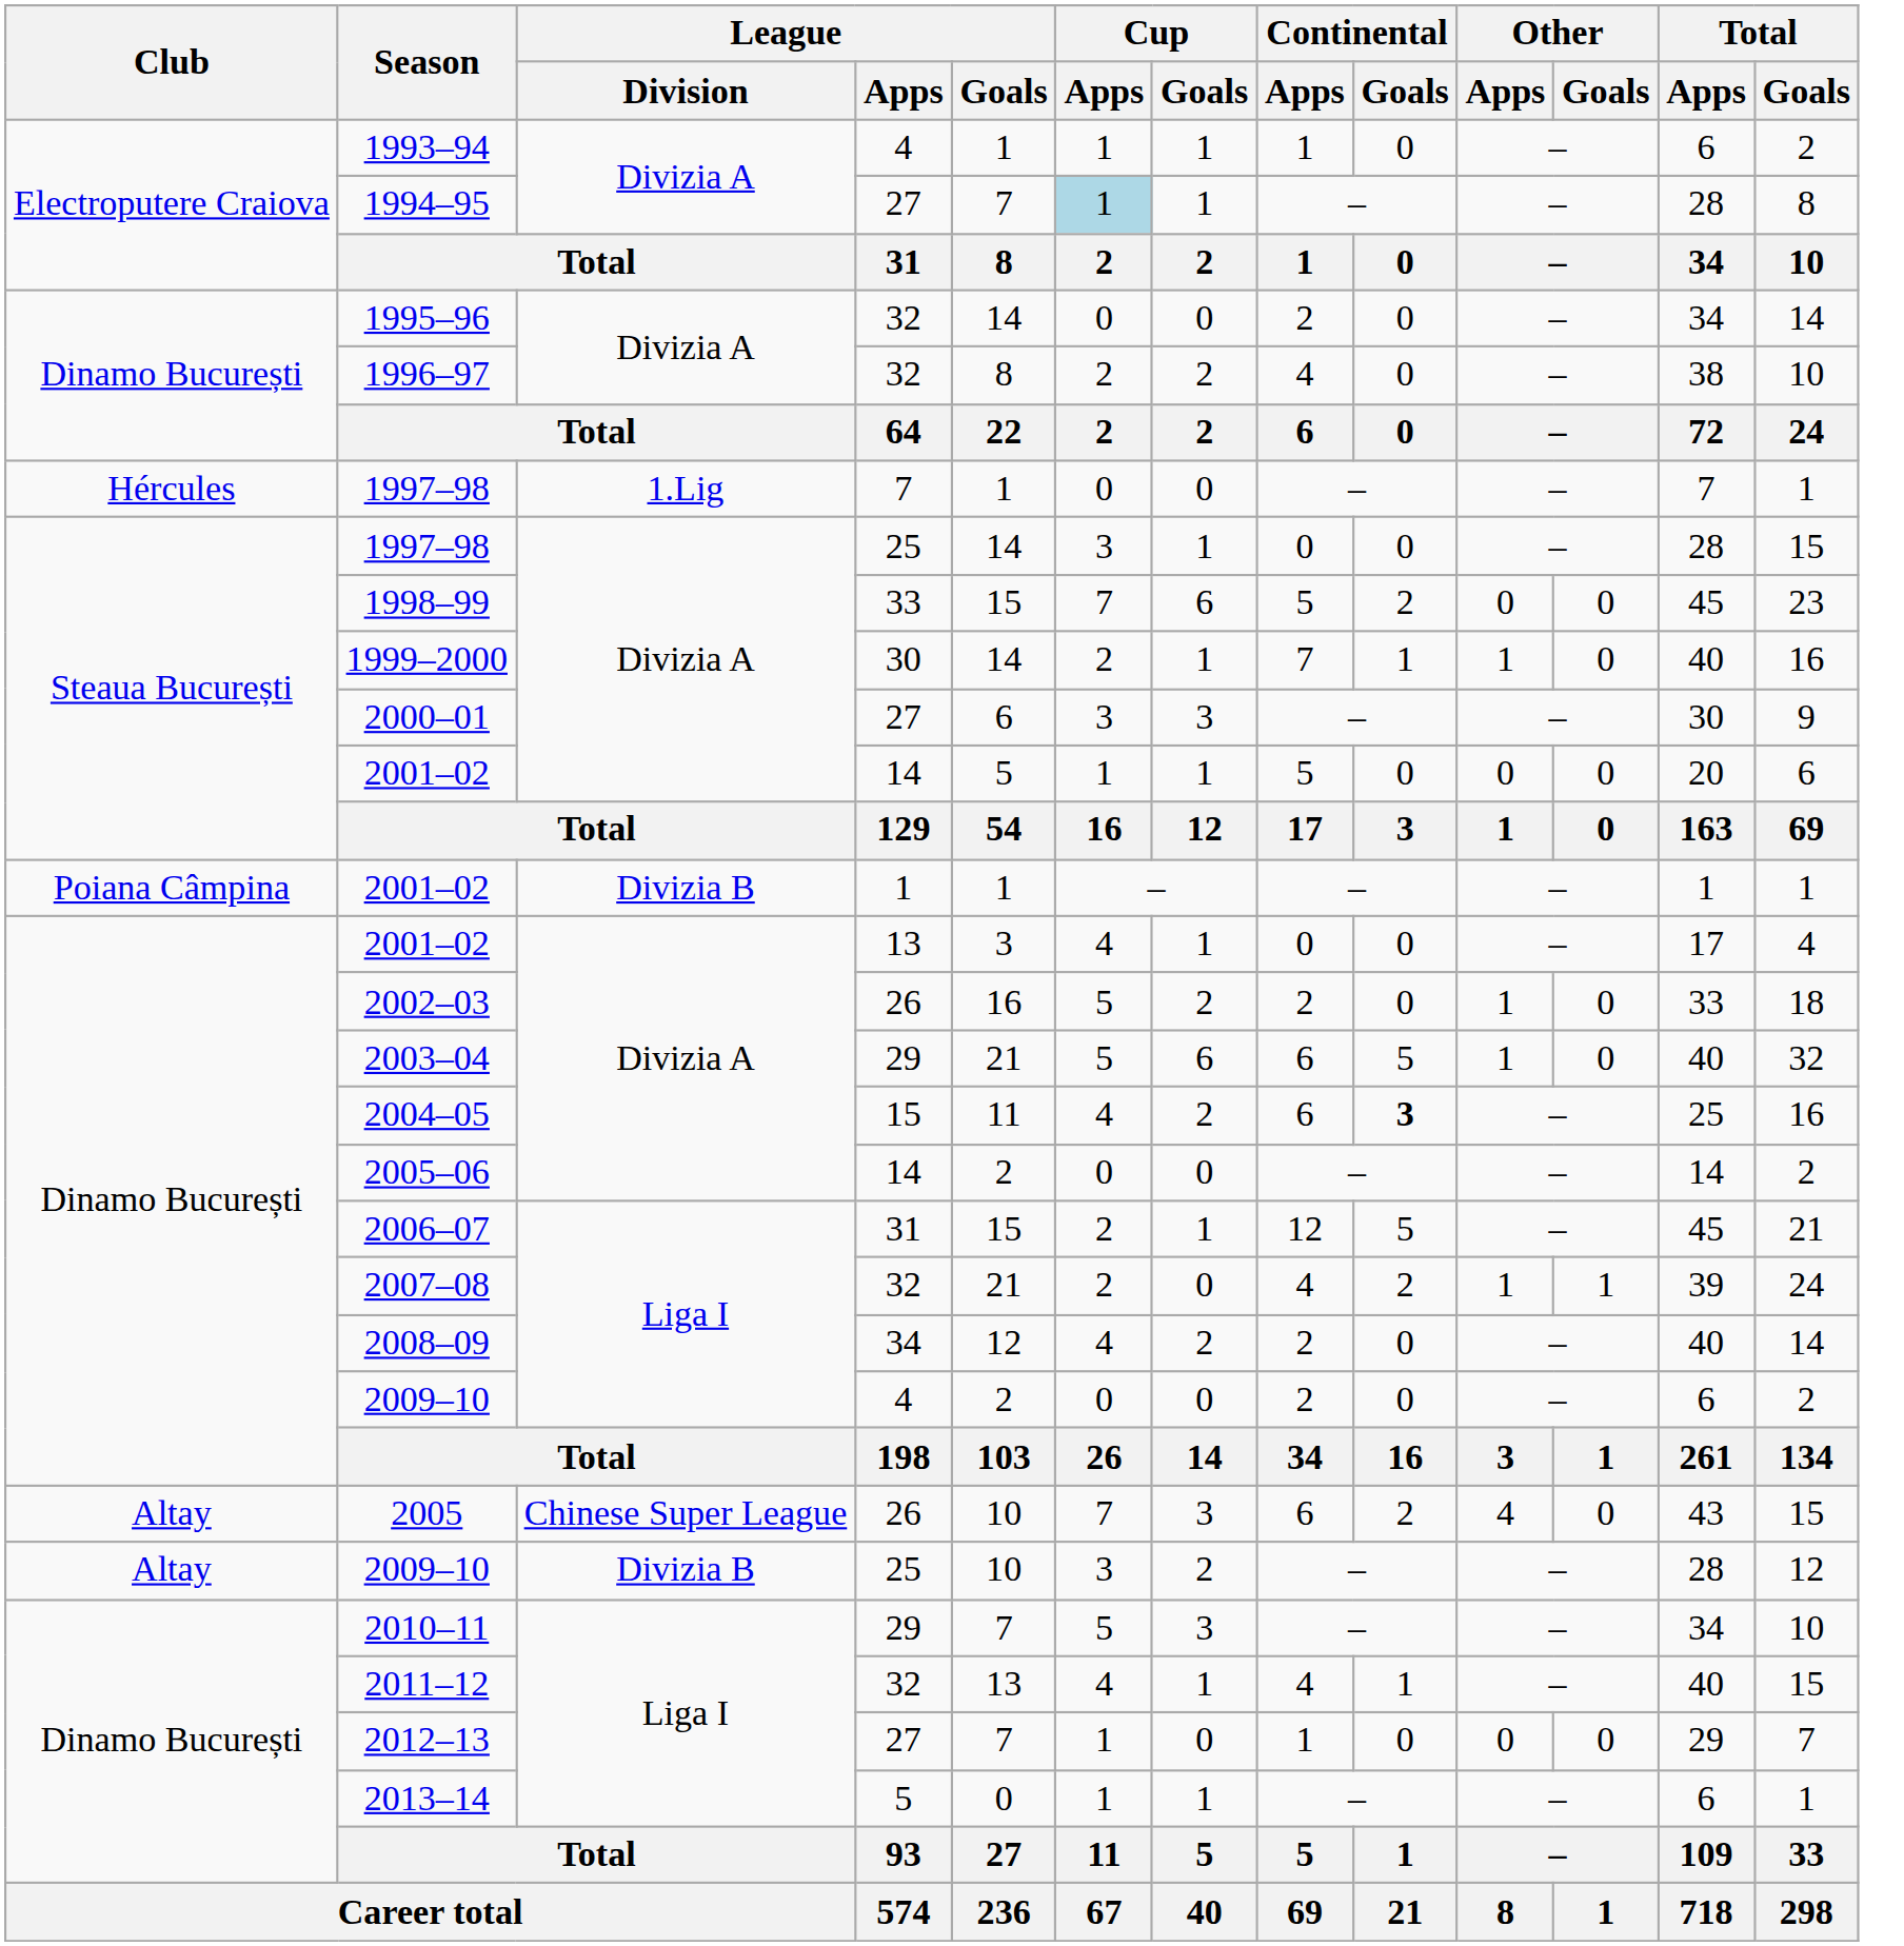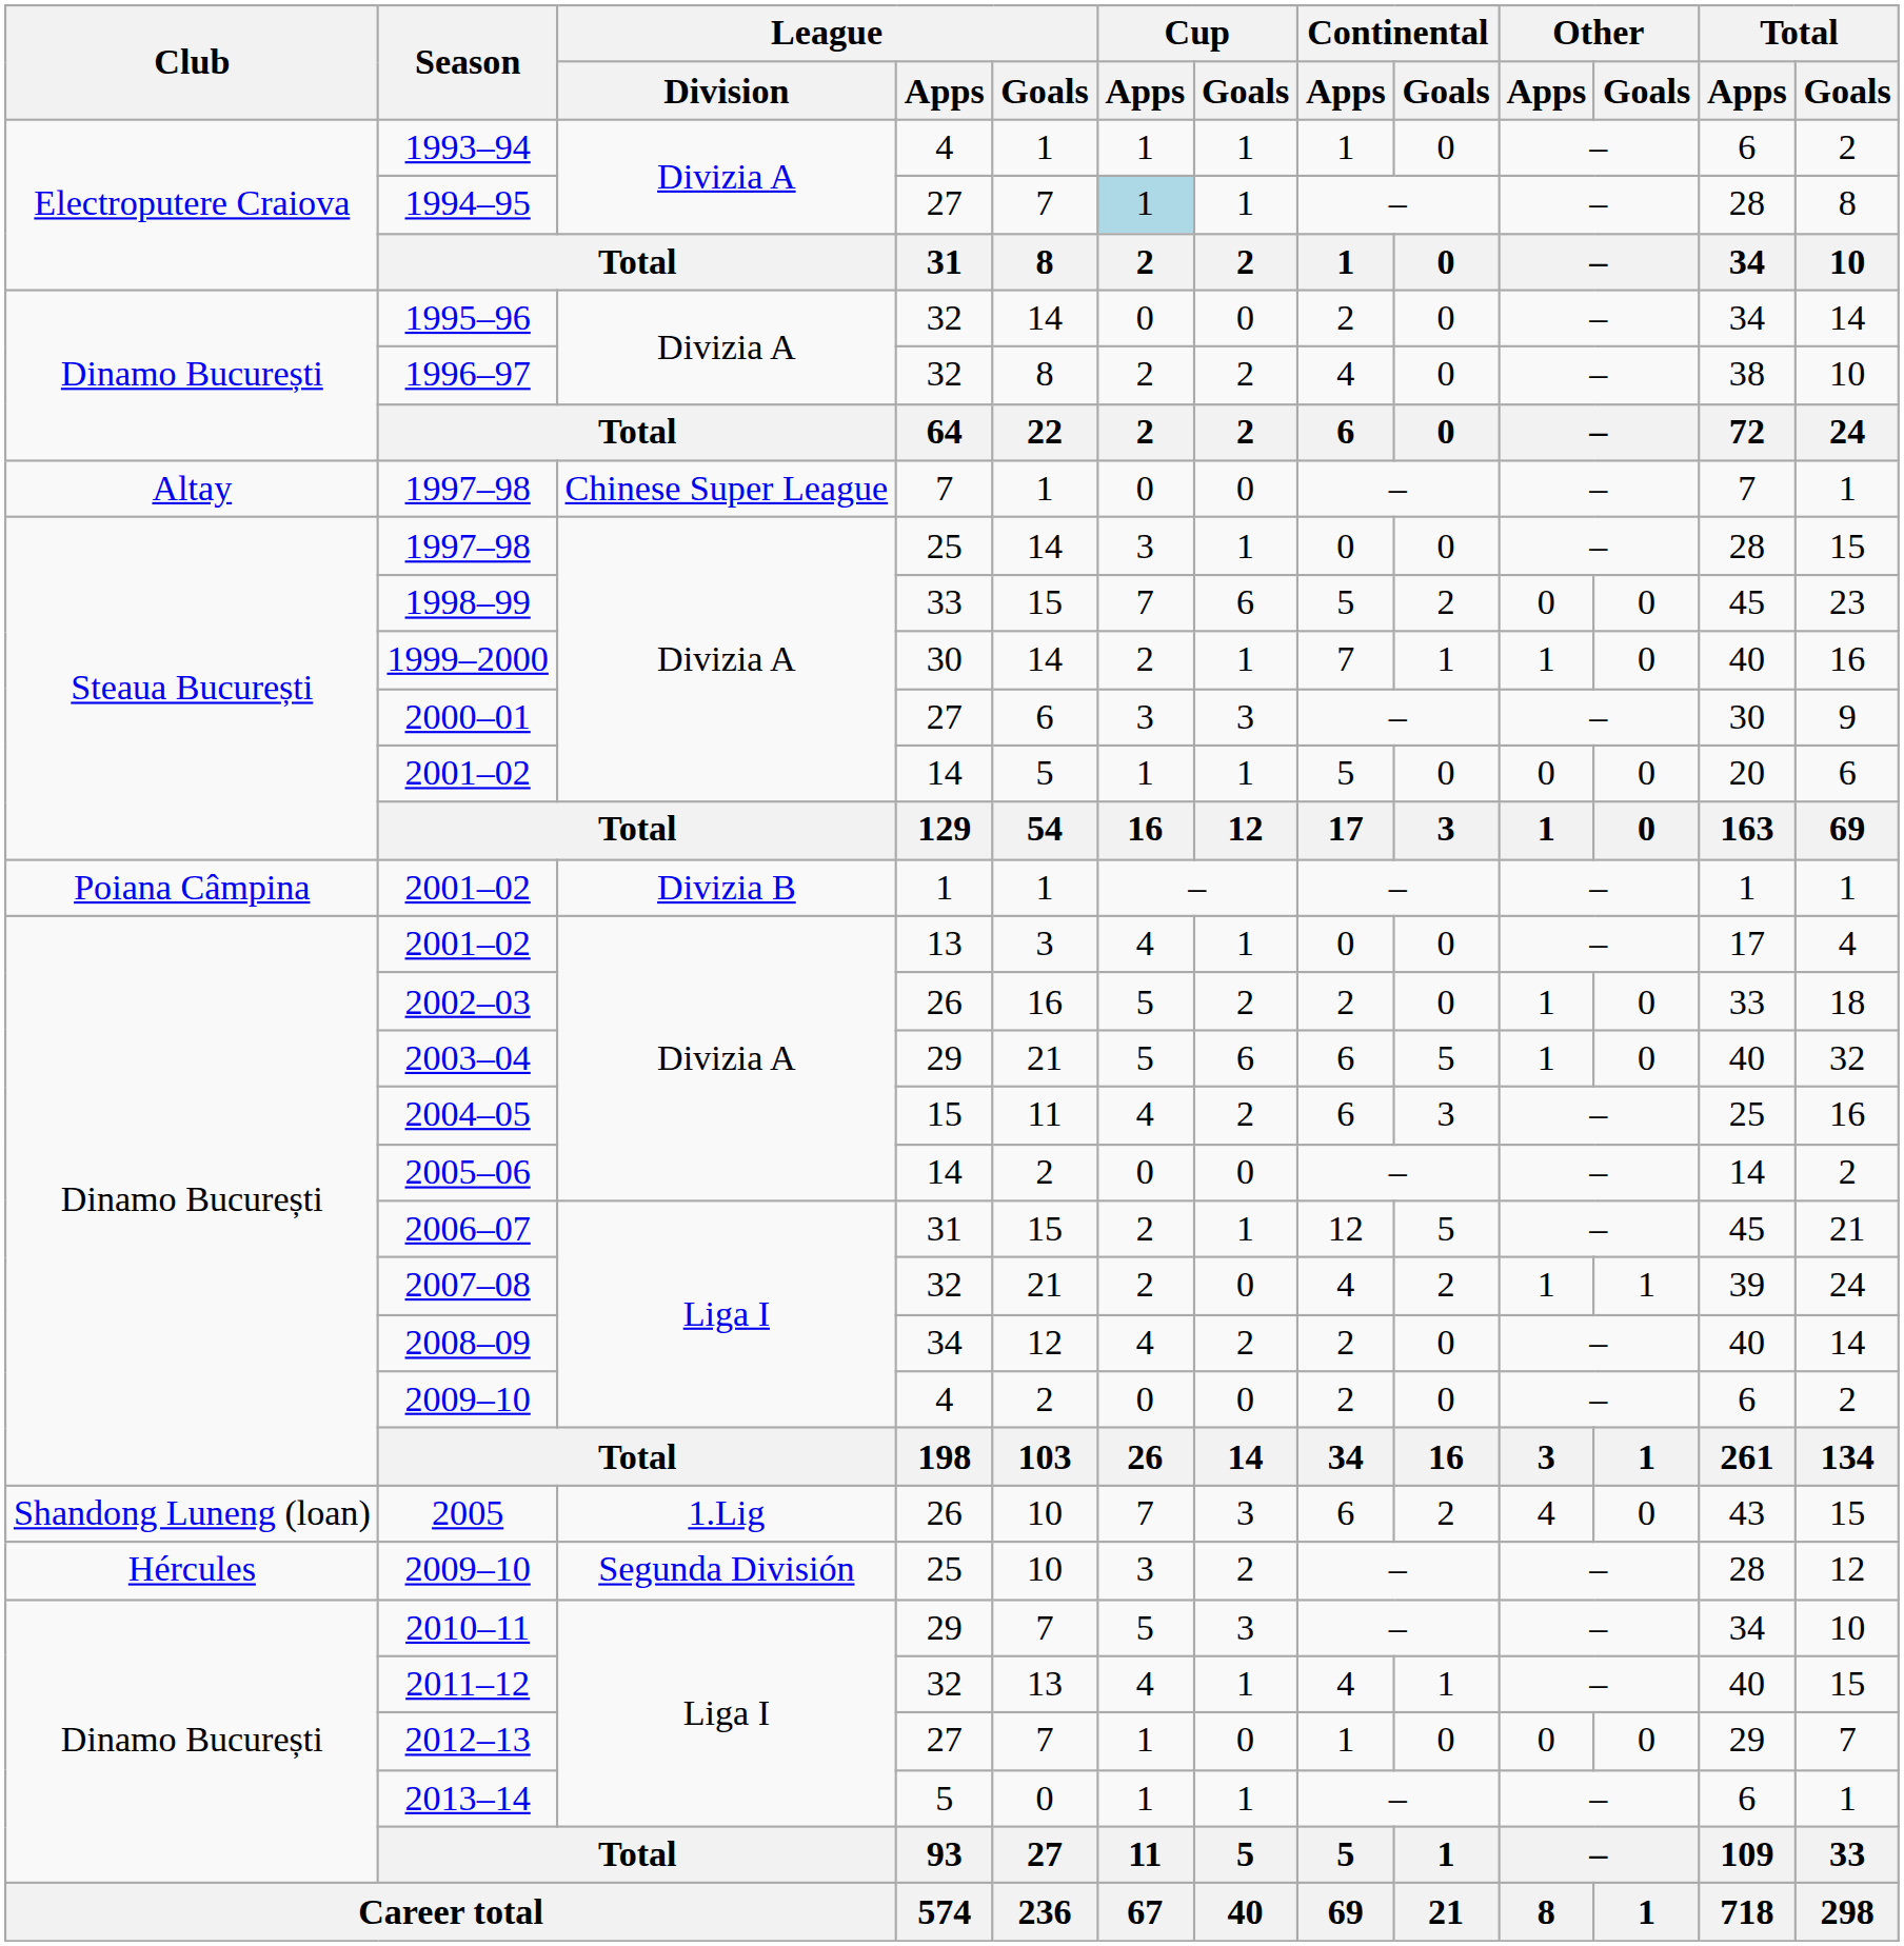 <table class="wikitable" style="text-align:center">
 <tr>
 <th rowspan="2">Club</th>
 <th rowspan="2">Season</th>
 <th colspan="3">League</th>
 <th colspan="2">Cup</th>
 <th colspan="2">Continental</th>
 <th colspan="2">Other</th>
 <th colspan="2">Total</th>
 </tr>
 <tr>
 <th>Division</th>
 <th>Apps</th>
 <th>Goals</th>
 <th>Apps</th>
 <th>Goals</th>
 <th>Apps</th>
 <th>Goals</th>
 <th>Apps</th>
 <th>Goals</th>
 <th>Apps</th>
 <th>Goals</th>
 </tr>
 <tr>
 <td rowspan="3"><a href='#'>Electroputere Craiova</a></td>
 <td><a href='#'>1993–94</a></td>
 <td rowspan="2"><a href='#'>Divizia A</a></td>
 <td>4</td>
 <td>1</td>
 <td>1</td>
 <td>1</td>
 <td>1</td>
 <td>0</td>
 <td colspan="2">–</td>
 <td>6</td>
 <td>2</td>
 </tr>
 <tr>
 <td><a href='#'>1994–95</a></td>
 <td>27</td>
 <td>7</td>
 <td style="background: lightblue;">1</td>
 <td>1</td>
 <td colspan="2">–</td>
 <td colspan="2">–</td>
 <td>28</td>
 <td>8</td>
 </tr>
 <tr>
 <th colspan="2">Total</th>
 <th>31</th>
 <th>8</th>
 <th>2</th>
 <th>2</th>
 <th>1</th>
 <th>0</th>
 <th colspan="2">–</th>
 <th>34</th>
 <th>10</th>
 </tr>
 <tr>
 <td rowspan="3"><a href='#'>Dinamo București</a></td>
 <td><a href='#'>1995–96</a></td>
 <td rowspan="2">Divizia A</td>
 <td>32</td>
 <td>14</td>
 <td>0</td>
 <td>0</td>
 <td>2</td>
 <td>0</td>
 <td colspan="2">–</td>
 <td>34</td>
 <td>14</td>
 </tr>
 <tr>
 <td><a href='#'>1996–97</a></td>
 <td>32</td>
 <td>8</td>
 <td>2</td>
 <td>2</td>
 <td>4</td>
 <td>0</td>
 <td colspan="2">–</td>
 <td>38</td>
 <td>10</td>
 </tr>
 <tr>
 <th colspan="2">Total</th>
 <th>64</th>
 <th>22</th>
 <th>2</th>
 <th>2</th>
 <th>6</th>
 <th>0</th>
 <th colspan="2">–</th>
 <th>72</th>
 <th>24</th>
 </tr>
 <tr>
-<td><a href='#'>Hércules</a></td>
+<td><a href='#'>Altay</a></td>
 <td><a href='#'>1997–98</a></td>
-<td><a href='#'>1.Lig</a></td>
+<td><a href='#'>Chinese Super League</a></td>
 <td>7</td>
 <td>1</td>
 <td>0</td>
 <td>0</td>
 <td colspan="2">–</td>
 <td colspan="2">–</td>
 <td>7</td>
 <td>1</td>
 </tr>
 <tr>
 <td rowspan="6"><a href='#'>Steaua București</a></td>
 <td><a href='#'>1997–98</a></td>
 <td rowspan="5">Divizia A</td>
 <td>25</td>
 <td>14</td>
 <td>3</td>
 <td>1</td>
 <td>0</td>
 <td>0</td>
 <td colspan="2">–</td>
 <td>28</td>
 <td>15</td>
 </tr>
 <tr>
 <td><a href='#'>1998–99</a></td>
 <td>33</td>
 <td>15</td>
 <td>7</td>
 <td>6</td>
 <td>5</td>
 <td>2</td>
 <td>0</td>
 <td>0</td>
 <td>45</td>
 <td>23</td>
 </tr>
 <tr>
 <td><a href='#'>1999–2000</a></td>
 <td>30</td>
 <td>14</td>
 <td>2</td>
 <td>1</td>
 <td>7</td>
 <td>1</td>
 <td>1</td>
 <td>0</td>
 <td>40</td>
 <td>16</td>
 </tr>
 <tr>
 <td><a href='#'>2000–01</a></td>
 <td>27</td>
 <td>6</td>
 <td>3</td>
 <td>3</td>
 <td colspan="2">–</td>
 <td colspan="2">–</td>
 <td>30</td>
 <td>9</td>
 </tr>
 <tr>
 <td><a href='#'>2001–02</a></td>
 <td>14</td>
 <td>5</td>
 <td>1</td>
 <td>1</td>
 <td>5</td>
 <td>0</td>
 <td>0</td>
 <td>0</td>
 <td>20</td>
 <td>6</td>
 </tr>
 <tr>
 <th colspan="2">Total</th>
 <th>129</th>
 <th>54</th>
 <th>16</th>
 <th>12</th>
 <th>17</th>
 <th>3</th>
 <th>1</th>
 <th>0</th>
 <th>163</th>
 <th>69</th>
 </tr>
 <tr>
 <td><a href='#'>Poiana Câmpina</a></td>
 <td><a href='#'>2001–02</a></td>
 <td><a href='#'>Divizia B</a></td>
 <td>1</td>
 <td>1</td>
 <td colspan="2">–</td>
 <td colspan="2">–</td>
 <td colspan="2">–</td>
 <td>1</td>
 <td>1</td>
 </tr>
 <tr>
 <td rowspan="10">Dinamo București</td>
 <td><a href='#'>2001–02</a></td>
 <td rowspan="5">Divizia A</td>
 <td>13</td>
 <td>3</td>
 <td>4</td>
 <td>1</td>
 <td>0</td>
 <td>0</td>
 <td colspan="2">–</td>
 <td>17</td>
 <td>4</td>
 </tr>
 <tr>
 <td><a href='#'>2002–03</a></td>
 <td>26</td>
 <td>16</td>
 <td>5</td>
 <td>2</td>
 <td>2</td>
 <td>0</td>
 <td>1</td>
 <td>0</td>
 <td>33</td>
 <td>18</td>
 </tr>
 <tr>
 <td><a href='#'>2003–04</a></td>
 <td>29</td>
 <td>21</td>
 <td>5</td>
 <td>6</td>
 <td>6</td>
 <td>5</td>
 <td>1</td>
 <td>0</td>
 <td>40</td>
 <td>32</td>
 </tr>
 <tr>
 <td><a href='#'>2004–05</a></td>
 <td>15</td>
 <td>11</td>
 <td>4</td>
 <td>2</td>
 <td>6</td>
-<td><strong>3</strong></td>
+<td>3</td>
 <td colspan="2">–</td>
 <td>25</td>
 <td>16</td>
 </tr>
 <tr>
 <td><a href='#'>2005–06</a></td>
 <td>14</td>
 <td>2</td>
 <td>0</td>
 <td>0</td>
 <td colspan="2">–</td>
 <td colspan="2">–</td>
 <td>14</td>
 <td>2</td>
 </tr>
 <tr>
 <td><a href='#'>2006–07</a></td>
 <td rowspan="4"><a href='#'>Liga I</a></td>
 <td>31</td>
 <td>15</td>
 <td>2</td>
 <td>1</td>
 <td>12</td>
 <td>5</td>
 <td colspan="2">–</td>
 <td>45</td>
 <td>21</td>
 </tr>
 <tr>
 <td><a href='#'>2007–08</a></td>
 <td>32</td>
 <td>21</td>
 <td>2</td>
 <td>0</td>
 <td>4</td>
 <td>2</td>
 <td>1</td>
 <td>1</td>
 <td>39</td>
 <td>24</td>
 </tr>
 <tr>
 <td><a href='#'>2008–09</a></td>
 <td>34</td>
 <td>12</td>
 <td>4</td>
 <td>2</td>
 <td>2</td>
 <td>0</td>
 <td colspan="2">–</td>
 <td>40</td>
 <td>14</td>
 </tr>
 <tr>
 <td><a href='#'>2009–10</a></td>
 <td>4</td>
 <td>2</td>
 <td>0</td>
 <td>0</td>
 <td>2</td>
 <td>0</td>
 <td colspan="2">–</td>
 <td>6</td>
 <td>2</td>
 </tr>
 <tr>
 <th colspan="2">Total</th>
 <th>198</th>
 <th>103</th>
 <th>26</th>
 <th>14</th>
 <th>34</th>
 <th>16</th>
 <th>3</th>
 <th>1</th>
 <th>261</th>
 <th>134</th>
 </tr>
 <tr>
-<td><a href='#'>Altay</a></td>
+<td><a href='#'>Shandong Luneng</a> (loan)</td>
 <td><a href='#'>2005</a></td>
-<td><a href='#'>Chinese Super League</a></td>
+<td><a href='#'>1.Lig</a></td>
 <td>26</td>
 <td>10</td>
 <td>7</td>
 <td>3</td>
 <td>6</td>
 <td>2</td>
 <td>4</td>
 <td>0</td>
 <td>43</td>
 <td>15</td>
 </tr>
 <tr>
-<td><a href='#'>Altay</a></td>
+<td><a href='#'>Hércules</a></td>
 <td><a href='#'>2009–10</a></td>
-<td><a href='#'>Divizia B</a></td>
+<td><a href='#'>Segunda División</a></td>
 <td>25</td>
 <td>10</td>
 <td>3</td>
 <td>2</td>
 <td colspan="2">–</td>
 <td colspan="2">–</td>
 <td>28</td>
 <td>12</td>
 </tr>
 <tr>
 <td rowspan="5">Dinamo București</td>
 <td><a href='#'>2010–11</a></td>
 <td rowspan="4">Liga I</td>
 <td>29</td>
 <td>7</td>
 <td>5</td>
 <td>3</td>
 <td colspan="2">–</td>
 <td colspan="2">–</td>
 <td>34</td>
 <td>10</td>
 </tr>
 <tr>
 <td><a href='#'>2011–12</a></td>
 <td>32</td>
 <td>13</td>
 <td>4</td>
 <td>1</td>
 <td>4</td>
 <td>1</td>
 <td colspan="2">–</td>
 <td>40</td>
 <td>15</td>
 </tr>
 <tr>
 <td><a href='#'>2012–13</a></td>
 <td>27</td>
 <td>7</td>
 <td>1</td>
 <td>0</td>
 <td>1</td>
 <td>0</td>
 <td>0</td>
 <td>0</td>
 <td>29</td>
 <td>7</td>
 </tr>
 <tr>
 <td><a href='#'>2013–14</a></td>
 <td>5</td>
 <td>0</td>
 <td>1</td>
 <td>1</td>
 <td colspan="2">–</td>
 <td colspan="2">–</td>
 <td>6</td>
 <td>1</td>
 </tr>
 <tr>
 <th colspan="2">Total</th>
 <th>93</th>
 <th>27</th>
 <th>11</th>
 <th>5</th>
 <th>5</th>
 <th>1</th>
 <th colspan="2">–</th>
 <th>109</th>
 <th>33</th>
 </tr>
 <tr>
 <th colspan="3">Career total</th>
 <th>574</th>
 <th>236</th>
 <th>67</th>
 <th>40</th>
 <th>69</th>
 <th>21</th>
 <th>8</th>
 <th>1</th>
 <th>718</th>
 <th>298</th>
 </tr>
 </table>
